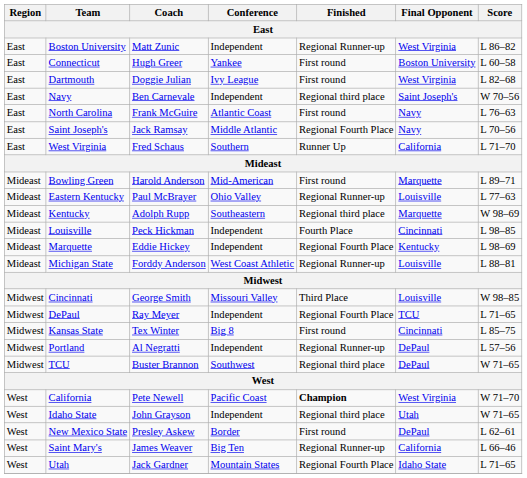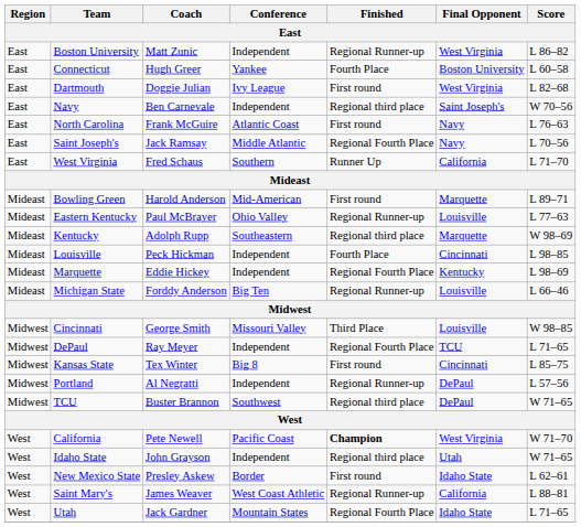 <table class=wikitable>
 <tr>
 <th>Region</th>
 <th>Team</th>
 <th>Coach</th>
 <th>Conference</th>
 <th>Finished</th>
 <th>Final Opponent</th>
 <th>Score</th>
 </tr>
 <tr>
 <th colspan=7>East</th>
 </tr>
 <tr>
 <td>East</td>
 <td><a href='#'>Boston University</a></td>
 <td><a href='#'>Matt Zunic</a></td>
 <td>Independent</td>
 <td>Regional Runner-up</td>
 <td><a href='#'>West Virginia</a></td>
 <td>L 86–82</td>
 </tr>
 <tr>
 <td>East</td>
 <td><a href='#'>Connecticut</a></td>
 <td><a href='#'>Hugh Greer</a></td>
 <td><a href='#'>Yankee</a></td>
-<td>First round</td>
+<td>Fourth Place</td>
 <td><a href='#'>Boston University</a></td>
 <td>L 60–58</td>
 </tr>
 <tr>
 <td>East</td>
 <td><a href='#'>Dartmouth</a></td>
 <td><a href='#'>Doggie Julian</a></td>
 <td><a href='#'>Ivy League</a></td>
 <td>First round</td>
 <td><a href='#'>West Virginia</a></td>
 <td>L 82–68</td>
 </tr>
 <tr>
 <td>East</td>
 <td><a href='#'>Navy</a></td>
 <td><a href='#'>Ben Carnevale</a></td>
 <td>Independent</td>
 <td>Regional third place</td>
 <td><a href='#'>Saint Joseph's</a></td>
 <td>W 70–56</td>
 </tr>
 <tr>
 <td>East</td>
 <td><a href='#'>North Carolina</a></td>
 <td><a href='#'>Frank McGuire</a></td>
 <td><a href='#'>Atlantic Coast</a></td>
 <td>First round</td>
 <td><a href='#'>Navy</a></td>
 <td>L 76–63</td>
 </tr>
 <tr>
 <td>East</td>
 <td><a href='#'>Saint Joseph's</a></td>
 <td><a href='#'>Jack Ramsay</a></td>
 <td><a href='#'>Middle Atlantic</a></td>
 <td>Regional Fourth Place</td>
 <td><a href='#'>Navy</a></td>
 <td>L 70–56</td>
 </tr>
 <tr>
 <td>East</td>
 <td><a href='#'>West Virginia</a></td>
 <td><a href='#'>Fred Schaus</a></td>
 <td><a href='#'>Southern</a></td>
 <td>Runner Up</td>
 <td><a href='#'>California</a></td>
 <td>L 71–70</td>
 </tr>
 <tr>
 <th colspan=7>Mideast</th>
 </tr>
 <tr>
 <td>Mideast</td>
 <td><a href='#'>Bowling Green</a></td>
 <td><a href='#'>Harold Anderson</a></td>
 <td><a href='#'>Mid-American</a></td>
 <td>First round</td>
 <td><a href='#'>Marquette</a></td>
 <td>L 89–71</td>
 </tr>
 <tr>
 <td>Mideast</td>
 <td><a href='#'>Eastern Kentucky</a></td>
 <td><a href='#'>Paul McBrayer</a></td>
 <td><a href='#'>Ohio Valley</a></td>
 <td>Regional Runner-up</td>
 <td><a href='#'>Louisville</a></td>
 <td>L 77–63</td>
 </tr>
 <tr>
 <td>Mideast</td>
 <td><a href='#'>Kentucky</a></td>
 <td><a href='#'>Adolph Rupp</a></td>
 <td><a href='#'>Southeastern</a></td>
 <td>Regional third place</td>
 <td><a href='#'>Marquette</a></td>
 <td>W 98–69</td>
 </tr>
 <tr>
 <td>Mideast</td>
 <td><a href='#'>Louisville</a></td>
 <td><a href='#'>Peck Hickman</a></td>
 <td>Independent</td>
 <td>Fourth Place</td>
 <td><a href='#'>Cincinnati</a></td>
 <td>L 98–85</td>
 </tr>
 <tr>
 <td>Mideast</td>
 <td><a href='#'>Marquette</a></td>
 <td><a href='#'>Eddie Hickey</a></td>
 <td>Independent</td>
 <td>Regional Fourth Place</td>
 <td><a href='#'>Kentucky</a></td>
 <td>L 98–69</td>
 </tr>
 <tr>
 <td>Mideast</td>
 <td><a href='#'>Michigan State</a></td>
 <td><a href='#'>Forddy Anderson</a></td>
-<td><a href='#'>West Coast Athletic</a></td>
+<td><a href='#'>Big Ten</a></td>
 <td>Regional Runner-up</td>
 <td><a href='#'>Louisville</a></td>
-<td>L 88–81</td>
+<td>L 66–46</td>
 </tr>
 <tr>
 <th colspan=7>Midwest</th>
 </tr>
 <tr>
 <td>Midwest</td>
 <td><a href='#'>Cincinnati</a></td>
 <td><a href='#'>George Smith</a></td>
 <td><a href='#'>Missouri Valley</a></td>
 <td>Third Place</td>
 <td><a href='#'>Louisville</a></td>
 <td>W 98–85</td>
 </tr>
 <tr>
 <td>Midwest</td>
 <td><a href='#'>DePaul</a></td>
 <td><a href='#'>Ray Meyer</a></td>
 <td>Independent</td>
 <td>Regional Fourth Place</td>
 <td><a href='#'>TCU</a></td>
 <td>L 71–65</td>
 </tr>
 <tr>
 <td>Midwest</td>
 <td><a href='#'>Kansas State</a></td>
 <td><a href='#'>Tex Winter</a></td>
 <td><a href='#'>Big 8</a></td>
 <td>First round</td>
 <td><a href='#'>Cincinnati</a></td>
 <td>L 85–75</td>
 </tr>
 <tr>
 <td>Midwest</td>
 <td><a href='#'>Portland</a></td>
 <td><a href='#'>Al Negratti</a></td>
 <td>Independent</td>
 <td>Regional Runner-up</td>
 <td><a href='#'>DePaul</a></td>
 <td>L 57–56</td>
 </tr>
 <tr>
 <td>Midwest</td>
 <td><a href='#'>TCU</a></td>
 <td><a href='#'>Buster Brannon</a></td>
 <td><a href='#'>Southwest</a></td>
 <td>Regional third place</td>
 <td><a href='#'>DePaul</a></td>
 <td>W 71–65</td>
 </tr>
 <tr>
 <th colspan=7>West</th>
 </tr>
 <tr>
 <td>West</td>
 <td><a href='#'>California</a></td>
 <td><a href='#'>Pete Newell</a></td>
 <td><a href='#'>Pacific Coast</a></td>
 <td><strong>Champion</strong></td>
 <td><a href='#'>West Virginia</a></td>
 <td>W 71–70</td>
 </tr>
 <tr>
 <td>West</td>
 <td><a href='#'>Idaho State</a></td>
 <td><a href='#'>John Grayson</a></td>
 <td>Independent</td>
 <td>Regional third place</td>
 <td><a href='#'>Utah</a></td>
 <td>W 71–65</td>
 </tr>
 <tr>
 <td>West</td>
 <td><a href='#'>New Mexico State</a></td>
 <td><a href='#'>Presley Askew</a></td>
 <td><a href='#'>Border</a></td>
 <td>First round</td>
-<td><a href='#'>DePaul</a></td>
+<td><a href='#'>Idaho State</a></td>
 <td>L 62–61</td>
 </tr>
 <tr>
 <td>West</td>
 <td><a href='#'>Saint Mary's</a></td>
 <td><a href='#'>James Weaver</a></td>
-<td><a href='#'>Big Ten</a></td>
+<td><a href='#'>West Coast Athletic</a></td>
 <td>Regional Runner-up</td>
 <td><a href='#'>California</a></td>
-<td>L 66–46</td>
+<td>L 88–81</td>
 </tr>
 <tr>
 <td>West</td>
 <td><a href='#'>Utah</a></td>
 <td><a href='#'>Jack Gardner</a></td>
 <td><a href='#'>Mountain States</a></td>
 <td>Regional Fourth Place</td>
 <td><a href='#'>Idaho State</a></td>
 <td>L 71–65</td>
 </tr>
 <tr>
 </tr>
 </table>
